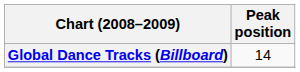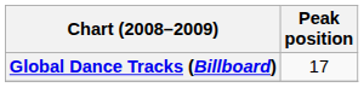 <table class="wikitable sortable plainrowheaders">
 <tr>
 <th scope="col">Chart (2008–2009)</th>
 <th scope="col">Peak<br>position</th>
 </tr>
 <tr>
 <th scope="row"><a href='#'>Global Dance Tracks</a> (<em><a href='#'>Billboard</a></em>)</th>
-<td align="center">14</td>
+<td align="center">17</td>
 </tr>
 <tr>
 </tr>
 <tr>
 </tr>
 <tr>
 </tr>
 <tr>
 </tr>
 </table>
